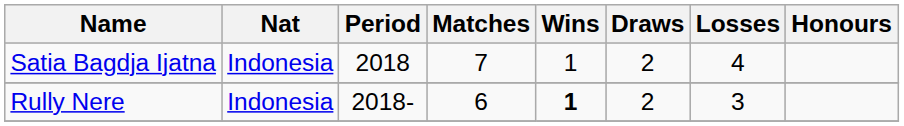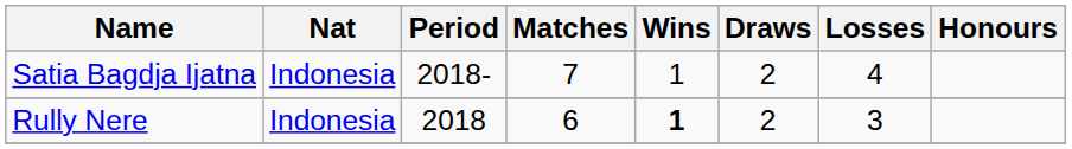 <table class="wikitable">
 <tr>
 <th>Name</th>
 <th>Nat</th>
 <th>Period</th>
 <th>Matches</th>
 <th>Wins</th>
 <th>Draws</th>
 <th>Losses</th>
 <th>Honours</th>
 </tr>
 <tr>
 <td><a href='#'>Satia Bagdja Ijatna</a></td>
 <td align="center"> <a href='#'>Indonesia</a></td>
-<td align="center">2018</td>
+<td align="center">2018-</td>
 <td align="center">7</td>
 <td align="center">1</td>
 <td align="center">2</td>
 <td align="center">4</td>
 <td></td>
 </tr>
 <tr>
 </tr>
 <tr>
 <td><a href='#'>Rully Nere</a></td>
 <td align="center"> <a href='#'>Indonesia</a></td>
-<td align="center">2018-</td>
+<td align="center">2018</td>
 <td align="center">6</td>
 <td align="center"><strong>1</strong></td>
 <td align="center">2</td>
 <td align="center">3</td>
 <td></td>
 </tr>
 <tr>
 </tr>
 </table>
